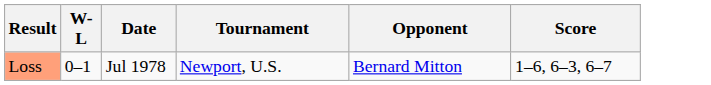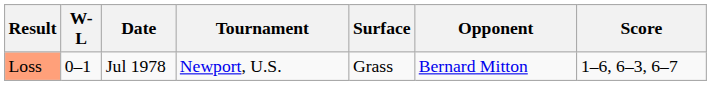 <table class="sortable wikitable">
 <tr>
 <th style="width:40px">Result</th>
 <th style="width:30px" class="unsortable">W-L</th>
 <th style="width:60px">Date</th>
 <th style="width:150px">Tournament</th>
+<th style="width:50px">Surface</th>
 <th style="width:140px">Opponent</th>
 <th style="width:110px" class="unsortable">Score</th>
 </tr>
 <tr>
 <td style="background:#ffa07a;">Loss</td>
 <td>0–1</td>
 <td>Jul 1978</td>
 <td><a href='#'>Newport</a>, U.S.</td>
+<td>Grass</td>
 <td> <a href='#'>Bernard Mitton</a></td>
 <td>1–6, 6–3, 6–7</td>
 </tr>
 </table>
